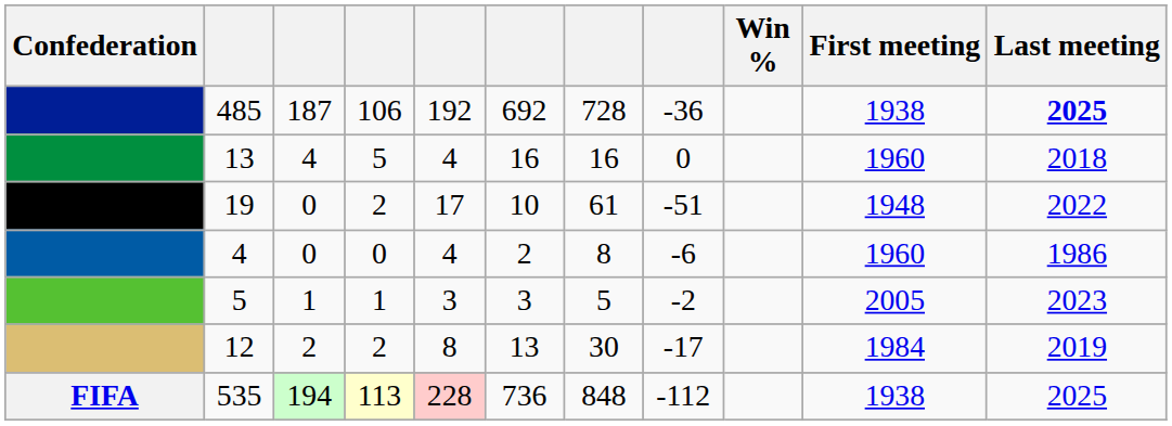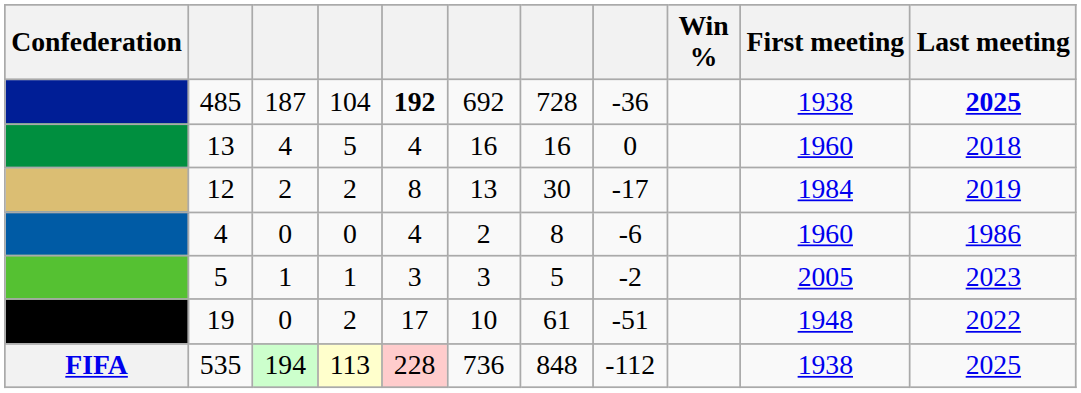 <table class="wikitable sortable"  style="text-align: center; font-size: 100%">
 <tr>
 <th>Confederation</th>
 <th width=30></th>
 <th width=30></th>
 <th width=30></th>
 <th width=30></th>
 <th width=35></th>
 <th width=35></th>
 <th width=35></th>
 <th width=35>Win %</th>
 <th>First meeting</th>
 <th>Last meeting</th>
 </tr>
 <tr>
 <td style="background:#001E96; color:#FFC828; text-align: left;"><a href='#'></a></td>
 <td>485</td>
 <td>187</td>
-<td>106</td>
-<td>192</td>
+<td>104</td>
+<td><strong>192</strong></td>
 <td>692</td>
 <td>728</td>
 <td>-36</td>
 <td></td>
 <td><a href='#'>1938</a></td>
 <td><strong><a href='#'>2025</a></strong></td>
 </tr>
 <tr>
 <td style="background:#008F3F; color:#F8E920; text-align: left;"><a href='#'></a></td>
 <td>13</td>
 <td>4</td>
 <td>5</td>
 <td>4</td>
 <td>16</td>
 <td>16</td>
 <td>0</td>
 <td></td>
 <td><a href='#'>1960</a></td>
 <td><a href='#'>2018</a></td>
 </tr>
 <tr>
-<td style="background:#000000; color:#FFFFFF; text-align: left;"><a href='#'></a></td>
-<td>19</td>
-<td>0</td>
+<td style="background:#DBBE73; color:#000000; text-align: left;"><a href='#'></a></td>
+<td>12</td>
 <td>2</td>
-<td>17</td>
-<td>10</td>
-<td>61</td>
-<td>-51</td>
+<td>2</td>
+<td>8</td>
+<td>13</td>
+<td>30</td>
+<td>-17</td>
 <td></td>
-<td><a href='#'>1948</a></td>
-<td><a href='#'>2022</a></td>
+<td><a href='#'>1984</a></td>
+<td><a href='#'>2019</a></td>
 </tr>
 <tr>
 <td style="background:#005BA5; color:#FFFFFF; text-align: left;"><a href='#'></a></td>
 <td>4</td>
 <td>0</td>
 <td>0</td>
 <td>4</td>
 <td>2</td>
 <td>8</td>
 <td>-6</td>
 <td></td>
 <td><a href='#'>1960</a></td>
 <td><a href='#'>1986</a></td>
 </tr>
 <tr>
 <td style="background:#55C132; color:#133074; text-align: left;"><a href='#'></a></td>
 <td>5</td>
 <td>1</td>
 <td>1</td>
 <td>3</td>
 <td>3</td>
 <td>5</td>
 <td>-2</td>
 <td></td>
 <td><a href='#'>2005</a></td>
 <td><a href='#'>2023</a></td>
 </tr>
 <tr>
-<td style="background:#DBBE73; color:#000000; text-align: left;"><a href='#'></a></td>
-<td>12</td>
+<td style="background:#000000; color:#FFFFFF; text-align: left;"><a href='#'></a></td>
+<td>19</td>
+<td>0</td>
 <td>2</td>
-<td>2</td>
-<td>8</td>
-<td>13</td>
-<td>30</td>
-<td>-17</td>
+<td>17</td>
+<td>10</td>
+<td>61</td>
+<td>-51</td>
 <td></td>
-<td><a href='#'>1984</a></td>
-<td><a href='#'>2019</a></td>
+<td><a href='#'>1948</a></td>
+<td><a href='#'>2022</a></td>
 </tr>
 <tr>
 <th><a href='#'>FIFA</a></th>
 <td>535</td>
 <td style="background:#CCFFCC">194</td>
 <td style="background:#FFFFCC">113</td>
 <td style="background:#FFCCCC">228</td>
 <td>736</td>
 <td>848</td>
 <td>-112</td>
 <td></td>
 <td><a href='#'>1938</a></td>
 <td><a href='#'>2025</a></td>
 </tr>
 </table>
